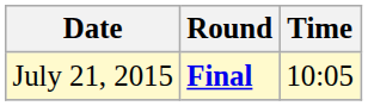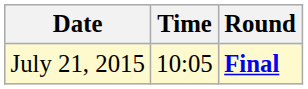 <table class="wikitable">
 <tr>
 <th>Date</th>
+<th>Time</th>
 <th>Round</th>
-<th>Time</th>
 </tr>
 <tr style=background:lemonchiffon>
 <td>July 21, 2015</td>
+<td>10:05</td>
 <td><strong><a href='#'>Final</a></strong></td>
-<td>10:05</td>
 </tr>
 </table>
